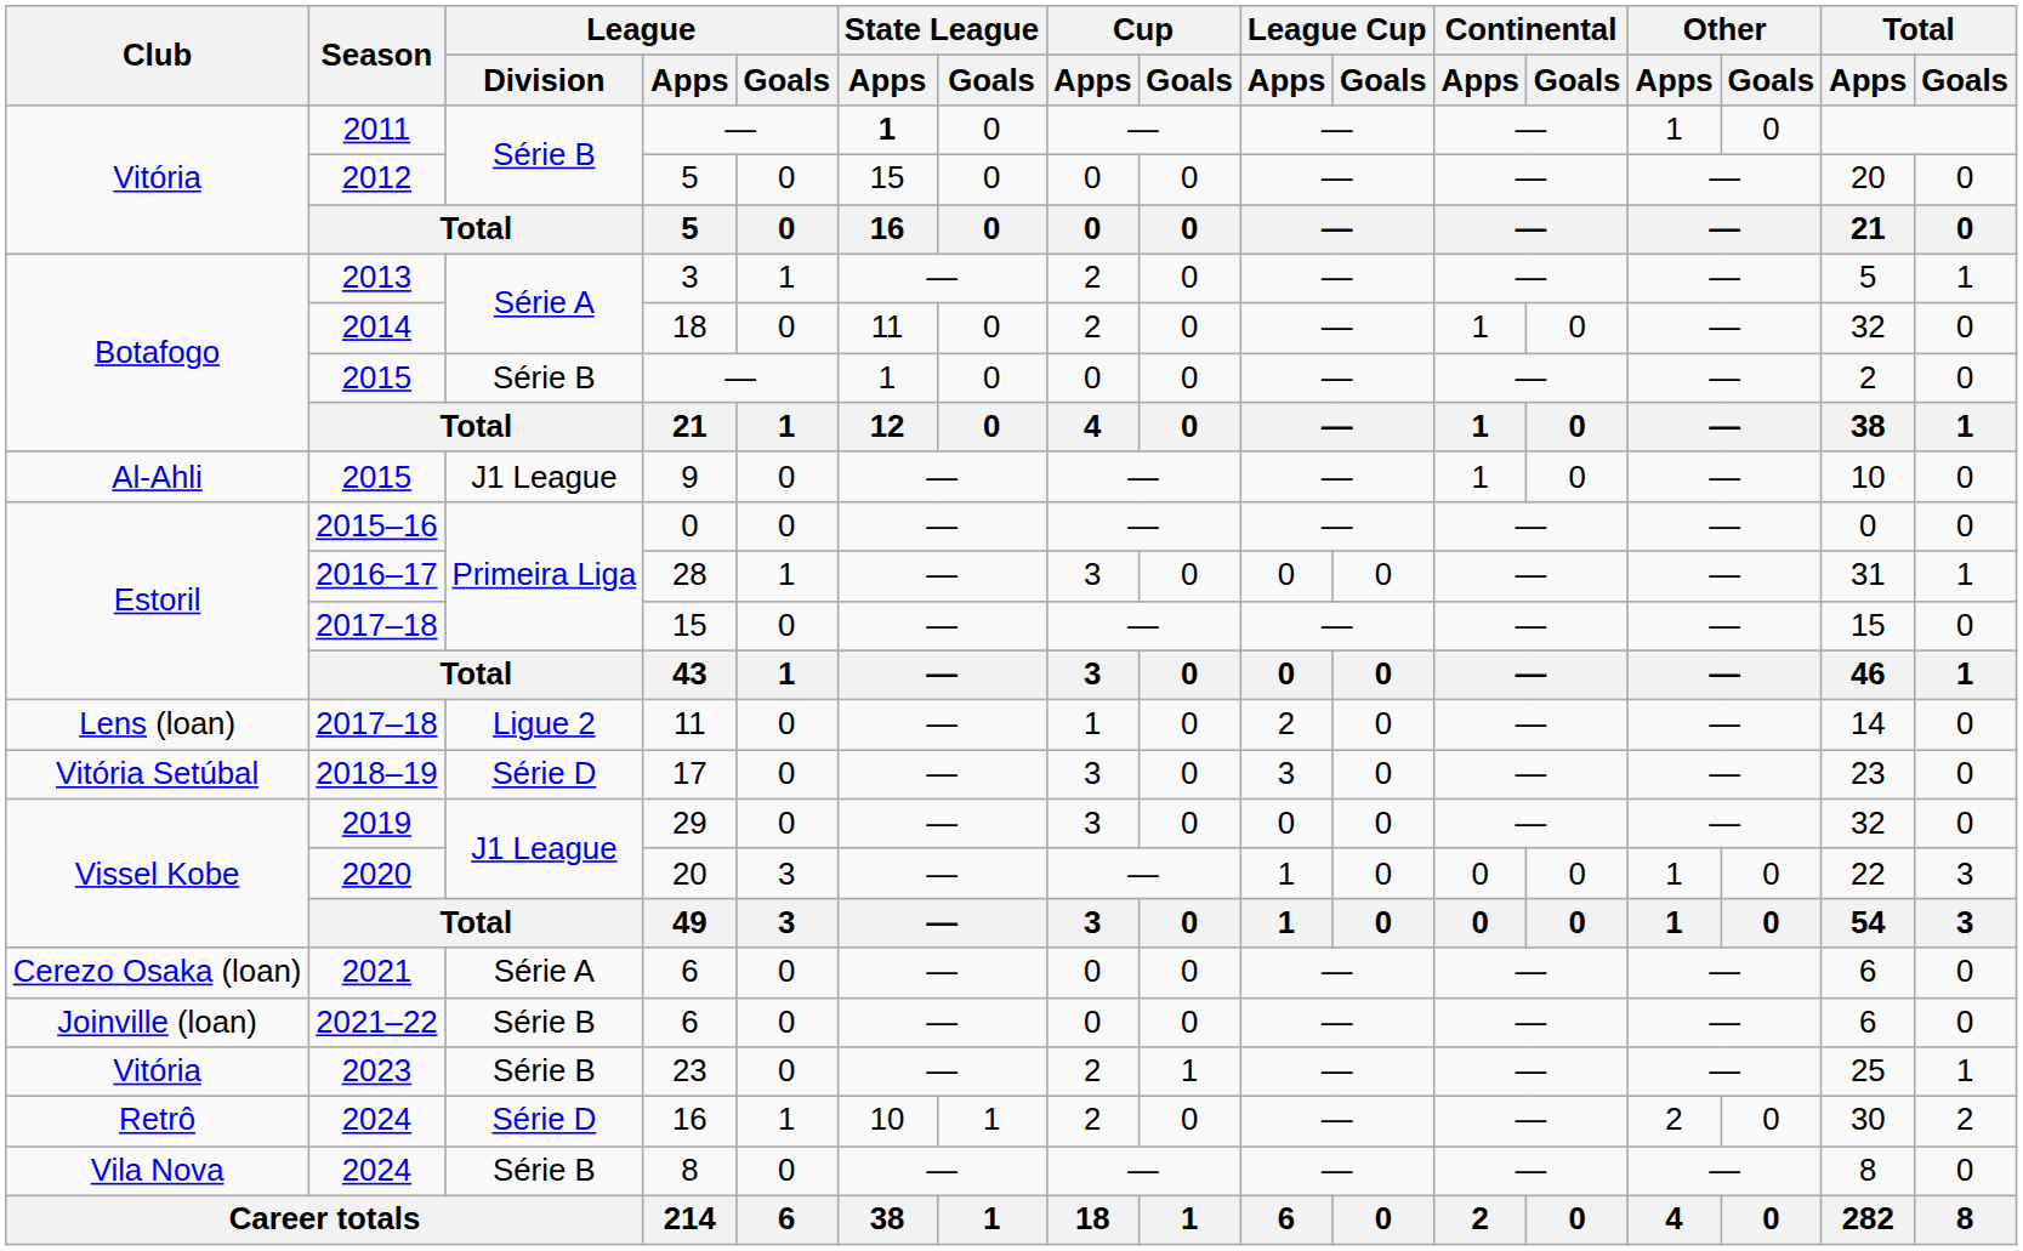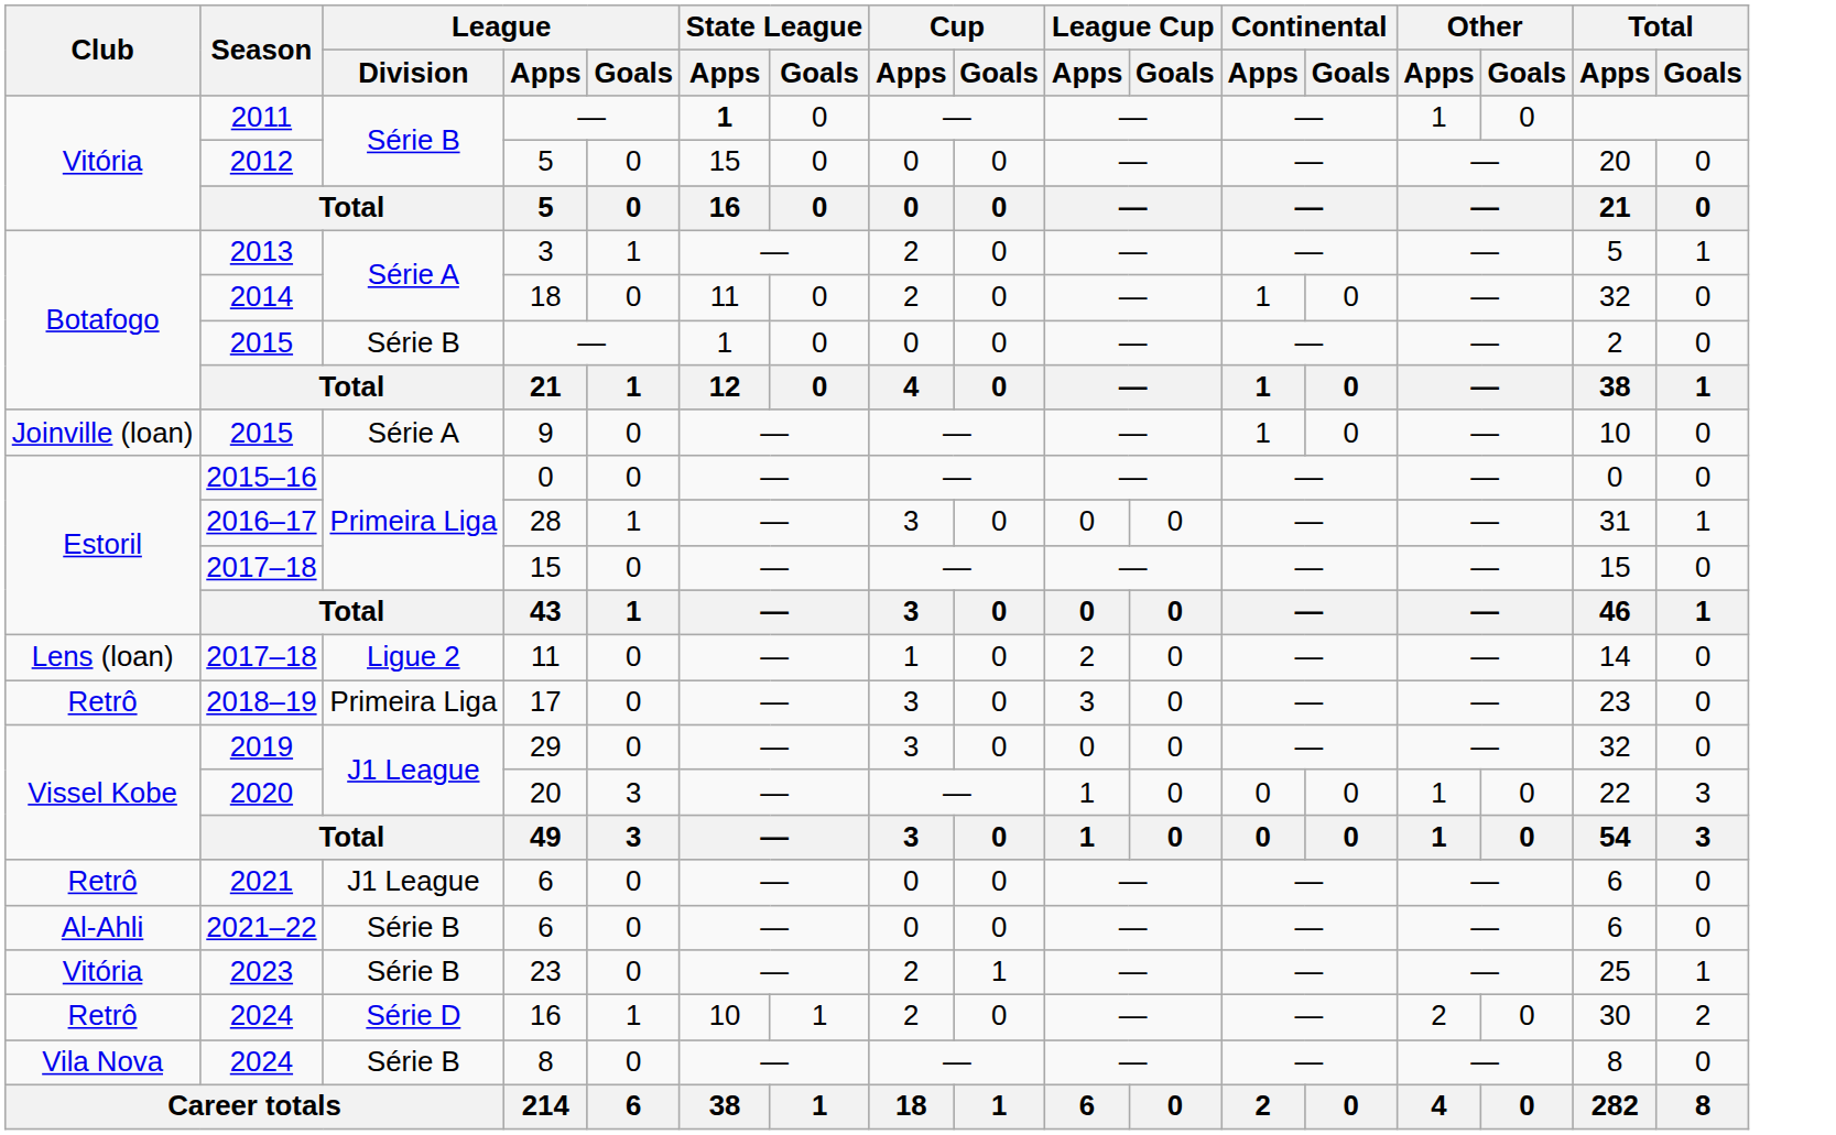 <table class="wikitable" style="text-align: center">
 <tr>
 <th rowspan="2">Club</th>
 <th rowspan="2">Season</th>
 <th colspan="3">League</th>
 <th colspan="2">State League</th>
 <th colspan="2">Cup</th>
 <th colspan="2">League Cup</th>
 <th colspan="2">Continental</th>
 <th colspan="2">Other</th>
 <th colspan="2">Total</th>
 </tr>
 <tr>
 <th>Division</th>
 <th>Apps</th>
 <th>Goals</th>
 <th>Apps</th>
 <th>Goals</th>
 <th>Apps</th>
 <th>Goals</th>
 <th>Apps</th>
 <th>Goals</th>
 <th>Apps</th>
 <th>Goals</th>
 <th>Apps</th>
 <th>Goals</th>
 <th>Apps</th>
 <th>Goals</th>
 </tr>
 <tr>
 <td rowspan=3><a href='#'>Vitória</a></td>
 <td><a href='#'>2011</a></td>
 <td rowspan=2><a href='#'>Série B</a></td>
 <td colspan="2">—</td>
 <td><strong>1</strong></td>
 <td>0</td>
 <td colspan="2">—</td>
 <td colspan="2">—</td>
 <td colspan="2">—</td>
 <td>1</td>
 <td>0</td>
 </tr>
 <tr>
 <td><a href='#'>2012</a></td>
 <td>5</td>
 <td>0</td>
 <td>15</td>
 <td>0</td>
 <td>0</td>
 <td>0</td>
 <td colspan="2">—</td>
 <td colspan="2">—</td>
 <td colspan="2">—</td>
 <td>20</td>
 <td>0</td>
 </tr>
 <tr>
 <th colspan="2">Total</th>
 <th>5</th>
 <th>0</th>
 <th>16</th>
 <th>0</th>
 <th>0</th>
 <th>0</th>
 <th colspan="2">—</th>
 <th colspan="2">—</th>
 <th colspan="2">—</th>
 <th>21</th>
 <th>0</th>
 </tr>
 <tr>
 <td rowspan=4><a href='#'>Botafogo</a></td>
 <td><a href='#'>2013</a></td>
 <td rowspan=2><a href='#'>Série A</a></td>
 <td>3</td>
 <td>1</td>
 <td colspan="2">—</td>
 <td>2</td>
 <td>0</td>
 <td colspan="2">—</td>
 <td colspan="2">—</td>
 <td colspan="2">—</td>
 <td>5</td>
 <td>1</td>
 </tr>
 <tr>
 <td><a href='#'>2014</a></td>
 <td>18</td>
 <td>0</td>
 <td>11</td>
 <td>0</td>
 <td>2</td>
 <td>0</td>
 <td colspan="2">—</td>
 <td>1</td>
 <td>0</td>
 <td colspan="2">—</td>
 <td>32</td>
 <td>0</td>
 </tr>
 <tr>
 <td><a href='#'>2015</a></td>
 <td>Série B</td>
 <td colspan="2">—</td>
 <td>1</td>
 <td>0</td>
 <td>0</td>
 <td>0</td>
 <td colspan="2">—</td>
 <td colspan="2">—</td>
 <td colspan="2">—</td>
 <td>2</td>
 <td>0</td>
 </tr>
 <tr>
 <th colspan="2">Total</th>
 <th>21</th>
 <th>1</th>
 <th>12</th>
 <th>0</th>
 <th>4</th>
 <th>0</th>
 <th colspan="2">—</th>
 <th>1</th>
 <th>0</th>
 <th colspan="2">—</th>
 <th>38</th>
 <th>1</th>
 </tr>
 <tr>
-<td><a href='#'>Al-Ahli</a></td>
+<td><a href='#'>Joinville</a> (loan)</td>
 <td><a href='#'>2015</a></td>
-<td>J1 League</td>
+<td>Série A</td>
 <td>9</td>
 <td>0</td>
 <td colspan="2">—</td>
 <td colspan="2">—</td>
 <td colspan="2">—</td>
 <td>1</td>
 <td>0</td>
 <td colspan="2">—</td>
 <td>10</td>
 <td>0</td>
 </tr>
 <tr>
 <td rowspan=4><a href='#'>Estoril</a></td>
 <td><a href='#'>2015–16</a></td>
 <td rowspan=3><a href='#'>Primeira Liga</a></td>
 <td>0</td>
 <td>0</td>
 <td colspan="2">—</td>
 <td colspan="2">—</td>
 <td colspan="2">—</td>
 <td colspan="2">—</td>
 <td colspan="2">—</td>
 <td>0</td>
 <td>0</td>
 </tr>
 <tr>
 <td><a href='#'>2016–17</a></td>
 <td>28</td>
 <td>1</td>
 <td colspan="2">—</td>
 <td>3</td>
 <td>0</td>
 <td>0</td>
 <td>0</td>
 <td colspan="2">—</td>
 <td colspan="2">—</td>
 <td>31</td>
 <td>1</td>
 </tr>
 <tr>
 <td><a href='#'>2017–18</a></td>
 <td>15</td>
 <td>0</td>
 <td colspan="2">—</td>
 <td colspan="2">—</td>
 <td colspan="2">—</td>
 <td colspan="2">—</td>
 <td colspan="2">—</td>
 <td>15</td>
 <td>0</td>
 </tr>
 <tr>
 <th colspan="2">Total</th>
 <th>43</th>
 <th>1</th>
 <th colspan="2">—</th>
 <th>3</th>
 <th>0</th>
 <th>0</th>
 <th>0</th>
 <th colspan="2">—</th>
 <th colspan="2">—</th>
 <th>46</th>
 <th>1</th>
 </tr>
 <tr>
 <td><a href='#'>Lens</a> (loan)</td>
 <td><a href='#'>2017–18</a></td>
 <td><a href='#'>Ligue 2</a></td>
 <td>11</td>
 <td>0</td>
 <td colspan="2">—</td>
 <td>1</td>
 <td>0</td>
 <td>2</td>
 <td>0</td>
 <td colspan="2">—</td>
 <td colspan="2">—</td>
 <td>14</td>
 <td>0</td>
 </tr>
 <tr>
-<td><a href='#'>Vitória Setúbal</a></td>
+<td><a href='#'>Retrô</a></td>
 <td><a href='#'>2018–19</a></td>
-<td><a href='#'>Série D</a></td>
+<td>Primeira Liga</td>
 <td>17</td>
 <td>0</td>
 <td colspan="2">—</td>
 <td>3</td>
 <td>0</td>
 <td>3</td>
 <td>0</td>
 <td colspan="2">—</td>
 <td colspan="2">—</td>
 <td>23</td>
 <td>0</td>
 </tr>
 <tr>
 <td rowspan=3><a href='#'>Vissel Kobe</a></td>
 <td><a href='#'>2019</a></td>
 <td rowspan=2><a href='#'>J1 League</a></td>
 <td>29</td>
 <td>0</td>
 <td colspan="2">—</td>
 <td>3</td>
 <td>0</td>
 <td>0</td>
 <td>0</td>
 <td colspan="2">—</td>
 <td colspan="2">—</td>
 <td>32</td>
 <td>0</td>
 </tr>
 <tr>
 <td><a href='#'>2020</a></td>
 <td>20</td>
 <td>3</td>
 <td colspan="2">—</td>
 <td colspan="2">—</td>
 <td>1</td>
 <td>0</td>
 <td>0</td>
 <td>0</td>
 <td>1</td>
 <td>0</td>
 <td>22</td>
 <td>3</td>
 </tr>
 <tr>
 <th colspan="2">Total</th>
 <th>49</th>
 <th>3</th>
 <th colspan="2">—</th>
 <th>3</th>
 <th>0</th>
 <th>1</th>
 <th>0</th>
 <th>0</th>
 <th>0</th>
 <th>1</th>
 <th>0</th>
 <th>54</th>
 <th>3</th>
 </tr>
 <tr>
-<td><a href='#'>Cerezo Osaka</a> (loan)</td>
+<td><a href='#'>Retrô</a></td>
 <td><a href='#'>2021</a></td>
-<td>Série A</td>
+<td>J1 League</td>
 <td>6</td>
 <td>0</td>
 <td colspan="2">—</td>
 <td>0</td>
 <td>0</td>
 <td colspan="2">—</td>
 <td colspan="2">—</td>
 <td colspan="2">—</td>
 <td>6</td>
 <td>0</td>
 </tr>
 <tr>
-<td><a href='#'>Joinville</a> (loan)</td>
+<td><a href='#'>Al-Ahli</a></td>
 <td><a href='#'>2021–22</a></td>
 <td>Série B</td>
 <td>6</td>
 <td>0</td>
 <td colspan="2">—</td>
 <td>0</td>
 <td>0</td>
 <td colspan="2">—</td>
 <td colspan="2">—</td>
 <td colspan="2">—</td>
 <td>6</td>
 <td>0</td>
 </tr>
 <tr>
 <td><a href='#'>Vitória</a></td>
 <td><a href='#'>2023</a></td>
 <td>Série B</td>
 <td>23</td>
 <td>0</td>
 <td colspan="2">—</td>
 <td>2</td>
 <td>1</td>
 <td colspan="2">—</td>
 <td colspan="2">—</td>
 <td colspan="2">—</td>
 <td>25</td>
 <td>1</td>
 </tr>
 <tr>
 <td><a href='#'>Retrô</a></td>
 <td><a href='#'>2024</a></td>
 <td><a href='#'>Série D</a></td>
 <td>16</td>
 <td>1</td>
 <td>10</td>
 <td>1</td>
 <td>2</td>
 <td>0</td>
 <td colspan="2">—</td>
 <td colspan="2">—</td>
 <td>2</td>
 <td>0</td>
 <td>30</td>
 <td>2</td>
 </tr>
 <tr>
 <td><a href='#'>Vila Nova</a></td>
 <td><a href='#'>2024</a></td>
 <td>Série B</td>
 <td>8</td>
 <td>0</td>
 <td colspan="2">—</td>
 <td colspan="2">—</td>
 <td colspan="2">—</td>
 <td colspan="2">—</td>
 <td colspan="2">—</td>
 <td>8</td>
 <td>0</td>
 </tr>
 <tr>
 <th colspan="3">Career totals</th>
 <th>214</th>
 <th>6</th>
 <th>38</th>
 <th>1</th>
 <th>18</th>
 <th>1</th>
 <th>6</th>
 <th>0</th>
 <th>2</th>
 <th>0</th>
 <th>4</th>
 <th>0</th>
 <th>282</th>
 <th>8</th>
 </tr>
 </table>
